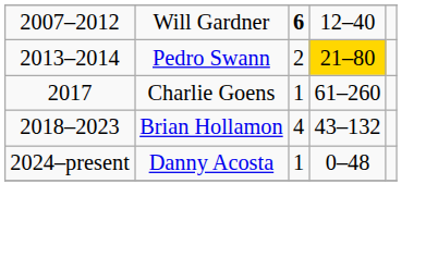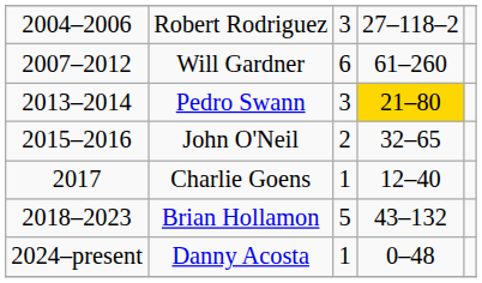 <table class="wikitable" style="text-align:center">
 <tr>
 </tr>
 <tr>
+<td>2004–2006</td>
+<td>Robert Rodriguez</td>
+<td>3</td>
+<td>27–118–2</td>
+<td></td>
+</tr>
+<tr>
 <td>2007–2012</td>
 <td>Will Gardner</td>
-<td><strong>6</strong></td>
-<td>12–40</td>
+<td>6</td>
+<td>61–260</td>
 <td></td>
 </tr>
 <tr>
 <td>2013–2014</td>
 <td><a href='#'>Pedro Swann</a></td>
+<td>3</td>
+<td style="background: gold;">21–80</td>
+<td></td>
+</tr>
+<tr>
+<td>2015–2016</td>
+<td>John O'Neil</td>
 <td>2</td>
-<td style="background: gold;">21–80</td>
+<td>32–65</td>
 <td></td>
 </tr>
 <tr>
 <td>2017</td>
 <td>Charlie Goens</td>
 <td>1</td>
-<td>61–260</td>
+<td>12–40</td>
 <td></td>
 </tr>
 <tr>
 <td>2018–2023</td>
 <td><a href='#'>Brian Hollamon</a></td>
-<td>4</td>
+<td>5</td>
 <td>43–132</td>
 <td></td>
 </tr>
 <tr>
 <td>2024–present</td>
 <td><a href='#'>Danny Acosta</a></td>
 <td>1</td>
 <td>0–48</td>
 <td></td>
 </tr>
 <tr>
 </tr>
 </table>
